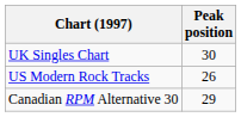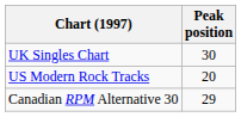 <table class="wikitable">
 <tr>
 <th>Chart (1997)</th>
 <th>Peak<br>position</th>
 </tr>
 <tr>
 <td><a href='#'>UK Singles Chart</a></td>
 <td align="center">30</td>
 </tr>
 <tr>
 <td><a href='#'>US Modern Rock Tracks</a></td>
-<td align="center">26</td>
+<td align="center">20</td>
 </tr>
 <tr>
 <td>Canadian <em><a href='#'>RPM</a></em> Alternative 30</td>
 <td align="center">29</td>
 </tr>
 </table>
